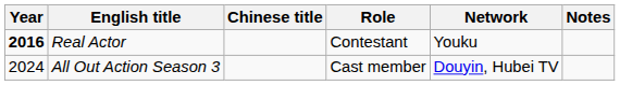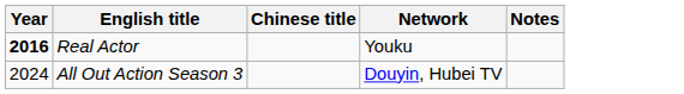 <table class="wikitable">
 <tr>
 <th>Year</th>
 <th>English title</th>
 <th>Chinese title</th>
-<th>Role</th>
 <th>Network</th>
 <th>Notes</th>
 </tr>
 <tr>
 <td><strong>2016</strong></td>
 <td><em>Real Actor</em></td>
 <td></td>
-<td>Contestant</td>
 <td>Youku</td>
 <td></td>
 </tr>
 <tr>
 <td>2024</td>
 <td><em>All Out Action Season 3</em></td>
 <td></td>
-<td>Cast member</td>
 <td><a href='#'>Douyin</a>, Hubei TV</td>
 <td></td>
 </tr>
 </table>
